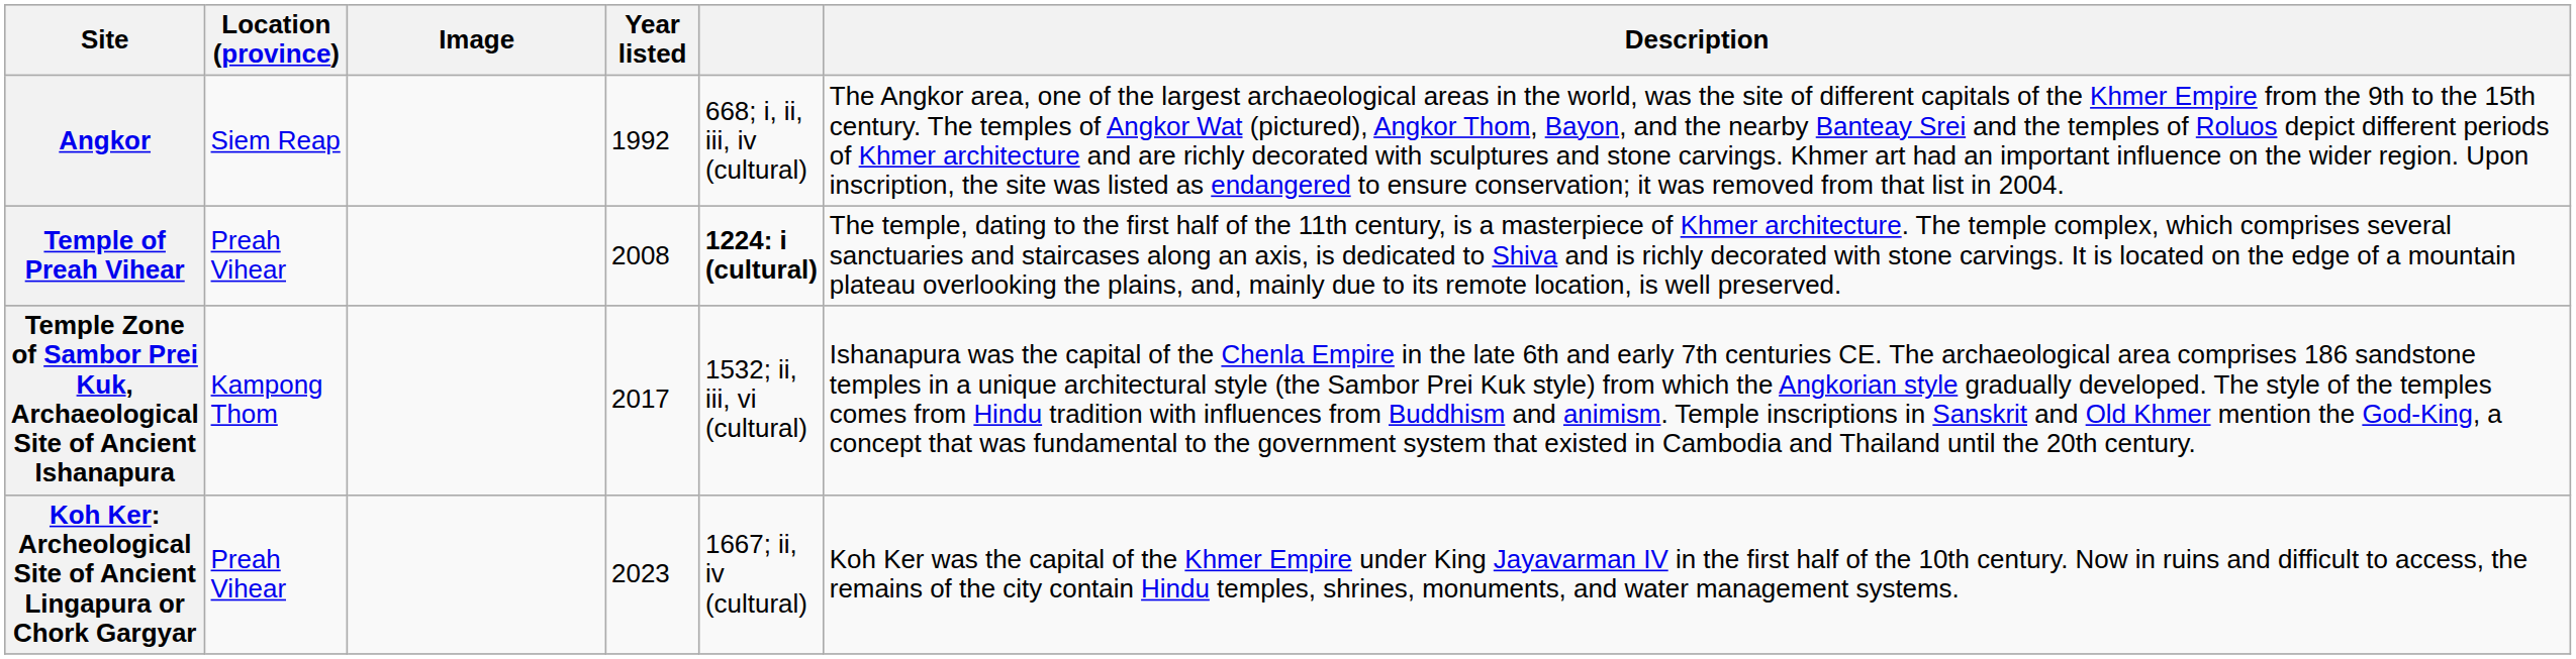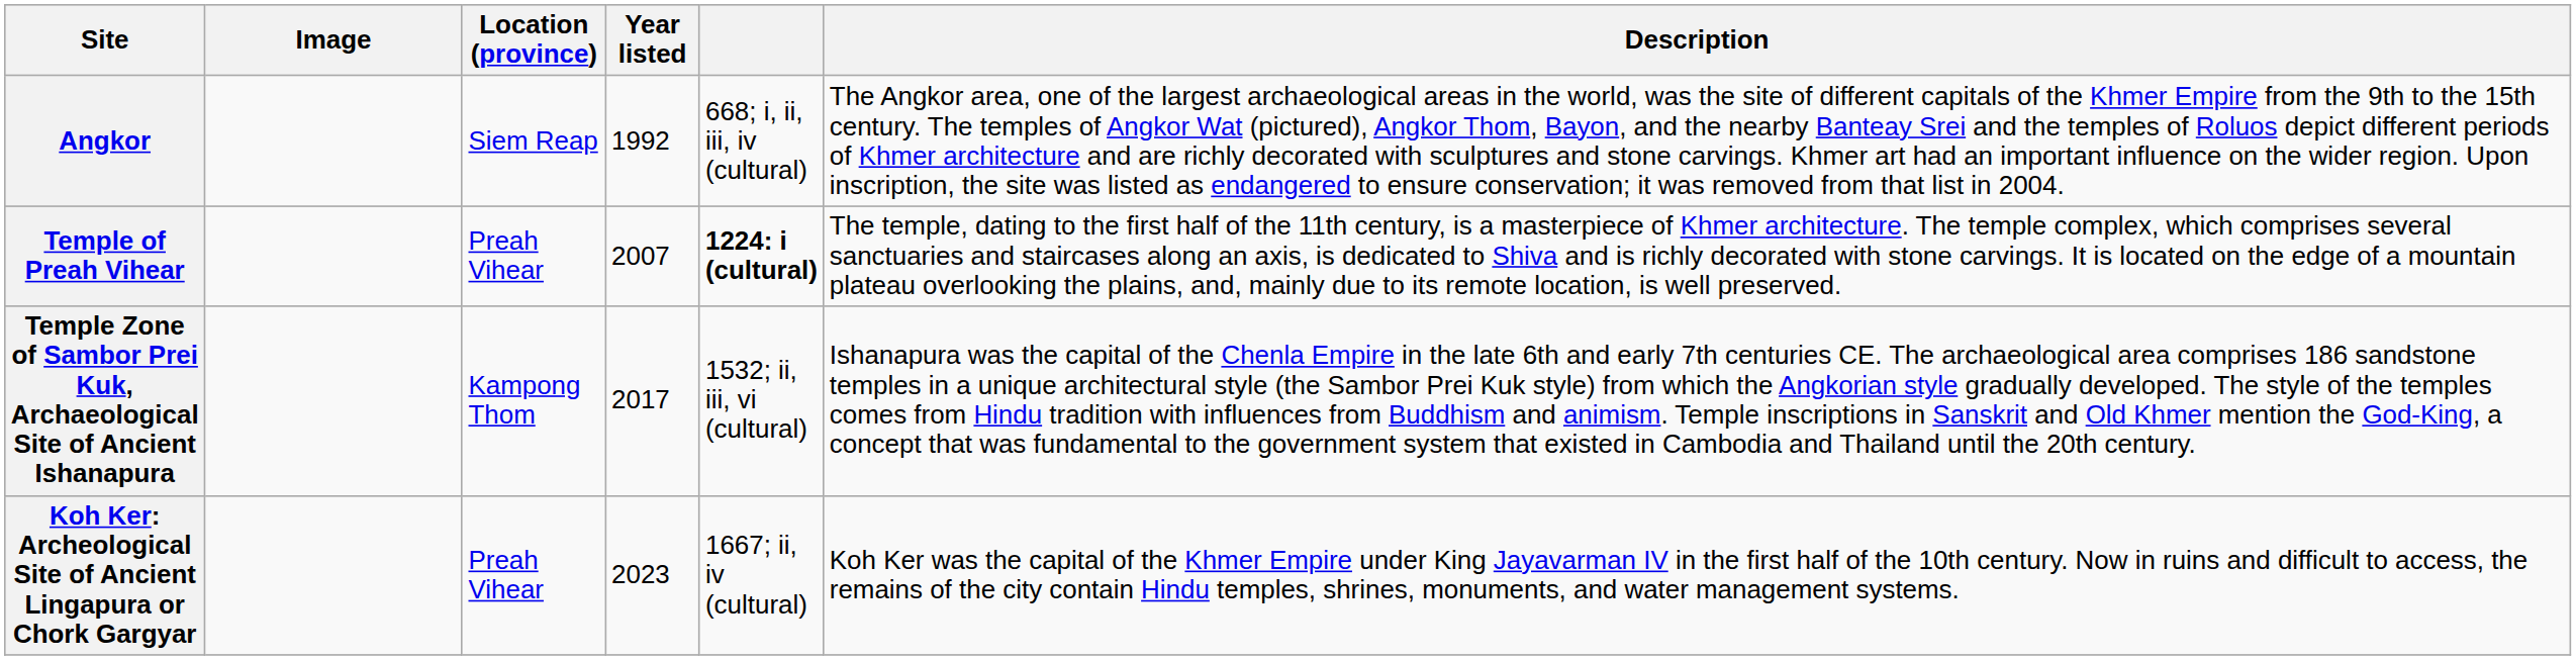 <table class="wikitable sortable plainrowheaders">
 <tr>
 <th style="width:100px;" scope="col">Site</th>
+<th class="unsortable" style="width:150px;" scope="col">Image</th>
 <th style="width:80px;" scope="col">Location (<a href='#'>province</a>)</th>
-<th class="unsortable" style="width:150px;" scope="col">Image</th>
 <th style="width:50px;" scope="col">Year listed</th>
 <th style="width:60px;" scope="col" data-sort-type="number"></th>
 <th scope="col" class="unsortable">Description</th>
 </tr>
 <tr>
 <th scope="row"><a href='#'>Angkor</a></th>
+<td></td>
 <td><a href='#'>Siem Reap</a></td>
-<td></td>
 <td>1992</td>
 <td>668; i, ii, iii, iv (cultural)</td>
 <td>The Angkor area, one of the largest archaeological areas in the world, was the site of different capitals of the <a href='#'>Khmer Empire</a> from the 9th to the 15th century. The temples of <a href='#'>Angkor Wat</a> (pictured), <a href='#'>Angkor Thom</a>, <a href='#'>Bayon</a>, and the nearby <a href='#'>Banteay Srei</a> and the temples of <a href='#'>Roluos</a> depict different periods of <a href='#'>Khmer architecture</a> and are richly decorated with sculptures and stone carvings. Khmer art had an important influence on the wider region. Upon inscription, the site was listed as <a href='#'>endangered</a> to ensure conservation; it was removed from that list in 2004.</td>
 </tr>
 <tr>
 <th scope="row"><a href='#'>Temple of Preah Vihear</a></th>
+<td></td>
 <td><a href='#'>Preah Vihear</a></td>
-<td></td>
-<td>2008</td>
+<td>2007</td>
 <td><strong>1224: i (cultural)</strong></td>
 <td>The temple, dating to the first half of the 11th century, is a masterpiece of <a href='#'>Khmer architecture</a>. The temple complex, which comprises several sanctuaries and staircases along an  axis, is dedicated to <a href='#'>Shiva</a> and is richly decorated with stone carvings. It is located on the edge of a mountain plateau overlooking the plains, and, mainly due to its remote location, is well preserved.</td>
 </tr>
 <tr>
 <th scope="row">Temple Zone of <a href='#'>Sambor Prei Kuk</a>, Archaeological Site of Ancient Ishanapura</th>
+<td></td>
 <td><a href='#'>Kampong Thom</a></td>
-<td></td>
 <td>2017</td>
 <td>1532; ii, iii, vi (cultural)</td>
 <td>Ishanapura was the capital of the <a href='#'>Chenla Empire</a> in the late 6th and early 7th centuries CE. The archaeological area comprises 186 sandstone temples in a unique architectural style (the Sambor Prei Kuk style) from which the <a href='#'>Angkorian style</a> gradually developed. The style of the temples comes from <a href='#'>Hindu</a> tradition with influences from <a href='#'>Buddhism</a> and <a href='#'>animism</a>. Temple inscriptions in <a href='#'>Sanskrit</a> and <a href='#'>Old Khmer</a> mention the <a href='#'>God-King</a>, a concept that was fundamental to the government system that existed in Cambodia and Thailand until the 20th century.</td>
 </tr>
 <tr>
 <th scope="row"><a href='#'>Koh Ker</a>: Archeological Site of Ancient Lingapura or Chork Gargyar</th>
+<td></td>
 <td><a href='#'>Preah Vihear</a></td>
-<td></td>
 <td>2023</td>
 <td>1667; ii, iv (cultural)</td>
 <td>Koh Ker was the capital of the <a href='#'>Khmer Empire</a> under King <a href='#'>Jayavarman IV</a> in the first half of the 10th century. Now in ruins and difficult to access, the remains of the city contain <a href='#'>Hindu</a> temples, shrines, monuments, and water management systems.</td>
 </tr>
 </table>
